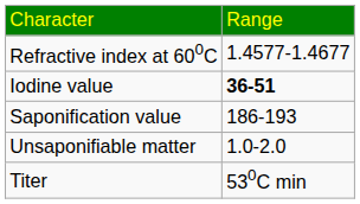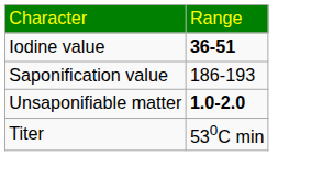 <table class="wikitable">
 <tr style="background:green; color:yellow;" align="centre">
 <td>Character</td>
 <td>Range</td>
-</tr>
-<tr>
-<td>Refractive index at 60<sup>0</sup>C</td>
-<td>1.4577-1.4677</td>
 </tr>
 <tr>
 <td>Iodine value</td>
 <td><strong>36-51</strong></td>
 </tr>
 <tr>
 <td>Saponification value</td>
 <td>186-193</td>
 </tr>
 <tr>
 <td>Unsaponifiable matter</td>
-<td>1.0-2.0</td>
+<td><strong>1.0-2.0</strong></td>
 </tr>
 <tr>
 <td>Titer</td>
 <td>53<sup>0</sup>C min</td>
 </tr>
 </table>
